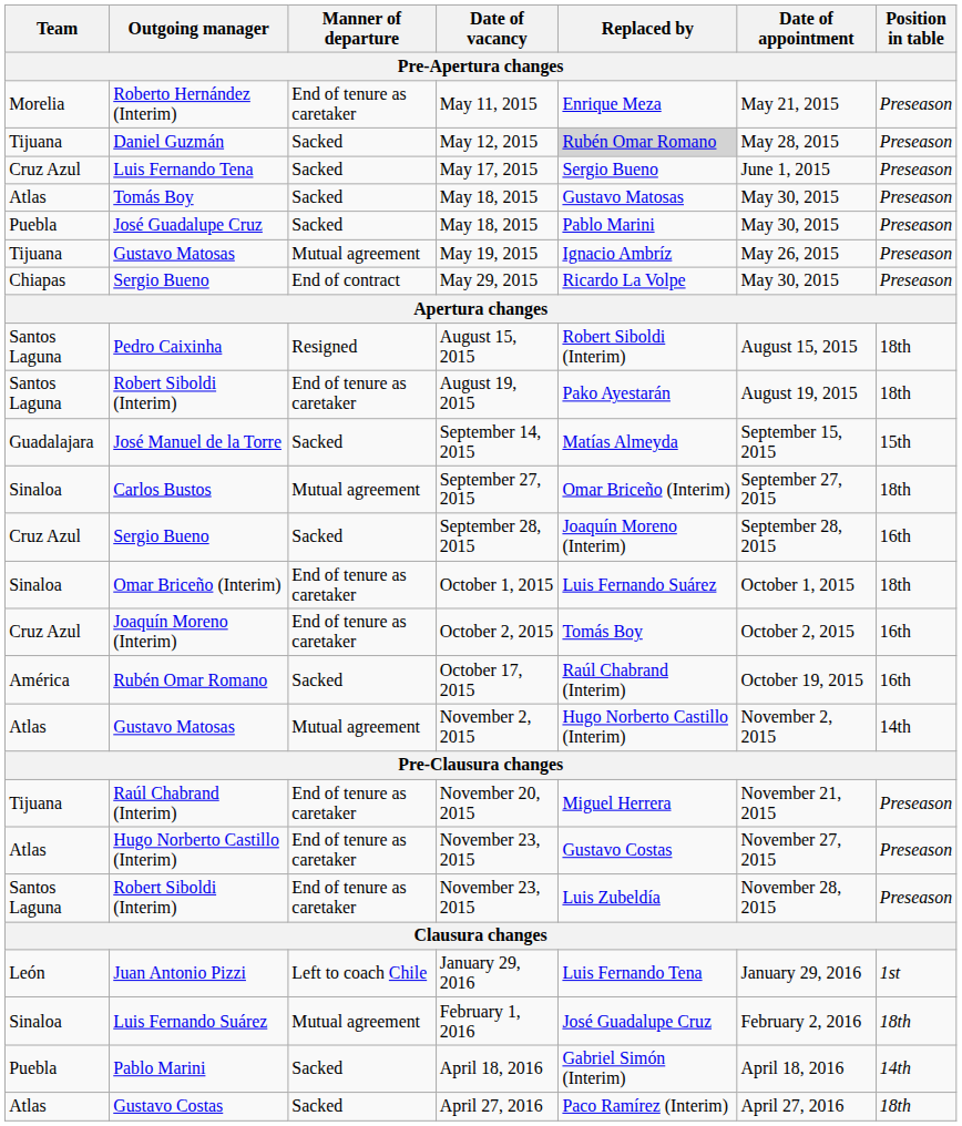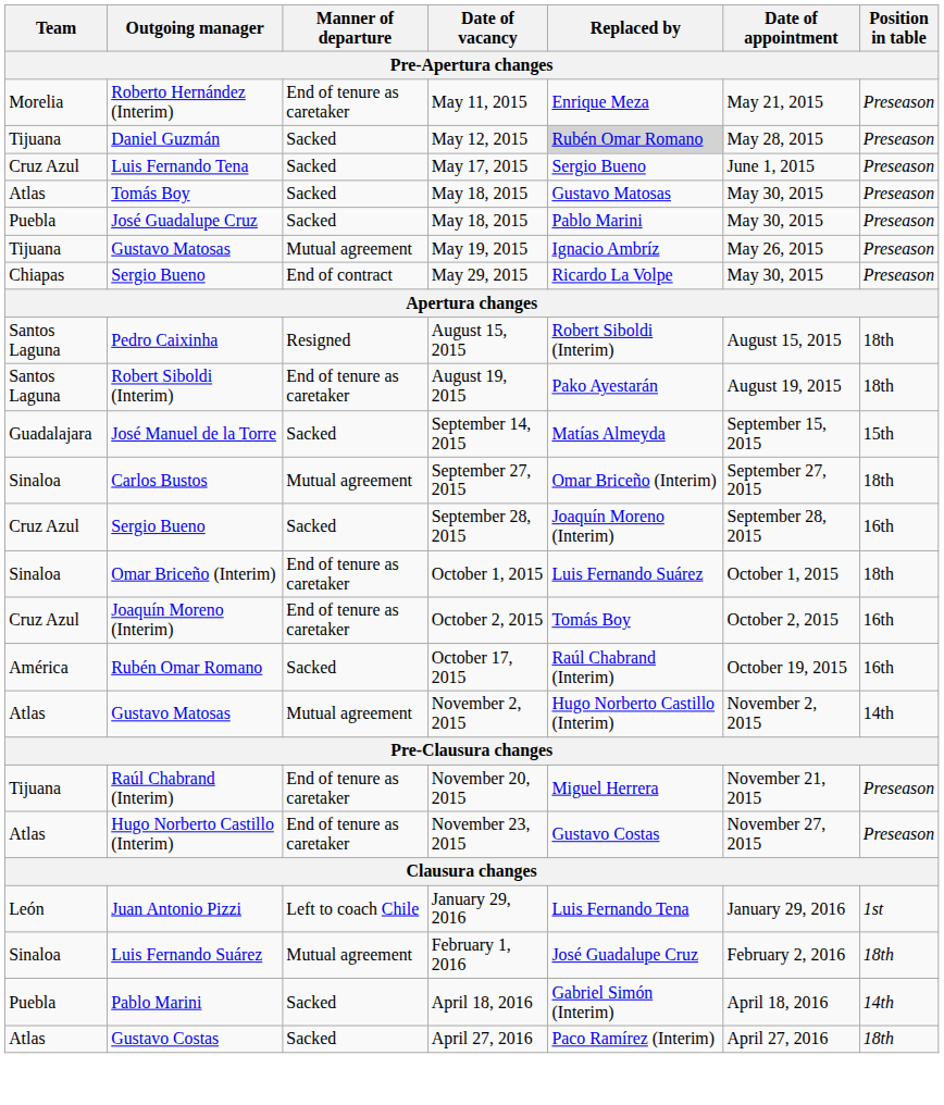 <table class="wikitable sortable">
 <tr>
 <th>Team</th>
 <th>Outgoing manager</th>
 <th>Manner of <br> departure</th>
 <th>Date of vacancy</th>
 <th>Replaced by</th>
 <th>Date of appointment</th>
 <th>Position <br> in table</th>
 </tr>
 <tr>
 <th colspan=7>Pre-Apertura changes</th>
 </tr>
 <tr>
 <td>Morelia</td>
 <td> <a href='#'>Roberto Hernández</a> (Interim)</td>
 <td>End of tenure as caretaker</td>
 <td>May 11, 2015</td>
 <td> <a href='#'>Enrique Meza</a></td>
 <td>May 21, 2015</td>
 <td><em>Preseason</em></td>
 </tr>
 <tr>
 <td>Tijuana</td>
 <td> <a href='#'>Daniel Guzmán</a></td>
 <td>Sacked</td>
 <td>May 12, 2015</td>
 <td style="background: lightgrey;"> <a href='#'>Rubén Omar Romano</a></td>
 <td>May 28, 2015</td>
 <td><em>Preseason</em></td>
 </tr>
 <tr>
 <td>Cruz Azul</td>
 <td> <a href='#'>Luis Fernando Tena</a></td>
 <td>Sacked</td>
 <td>May 17, 2015</td>
 <td> <a href='#'>Sergio Bueno</a></td>
 <td>June 1, 2015</td>
 <td><em>Preseason</em></td>
 </tr>
 <tr>
 <td>Atlas</td>
 <td> <a href='#'>Tomás Boy</a></td>
 <td>Sacked</td>
 <td>May 18, 2015</td>
 <td> <a href='#'>Gustavo Matosas</a></td>
 <td>May 30, 2015</td>
 <td><em>Preseason</em></td>
 </tr>
 <tr>
 <td>Puebla</td>
 <td> <a href='#'>José Guadalupe Cruz</a></td>
 <td>Sacked</td>
 <td>May 18, 2015</td>
 <td> <a href='#'>Pablo Marini</a></td>
 <td>May 30, 2015</td>
 <td><em>Preseason</em></td>
 </tr>
 <tr>
 <td>Tijuana</td>
 <td> <a href='#'>Gustavo Matosas</a></td>
 <td>Mutual agreement</td>
 <td>May 19, 2015</td>
 <td> <a href='#'>Ignacio Ambríz</a></td>
 <td>May 26, 2015</td>
 <td><em>Preseason</em></td>
 </tr>
 <tr>
 <td>Chiapas</td>
 <td> <a href='#'>Sergio Bueno</a></td>
 <td>End of contract</td>
 <td>May 29, 2015</td>
 <td> <a href='#'>Ricardo La Volpe</a></td>
 <td>May 30, 2015</td>
 <td><em>Preseason</em></td>
 </tr>
 <tr>
 <th colspan=7>Apertura changes</th>
 </tr>
 <tr>
 <td>Santos Laguna</td>
 <td> <a href='#'>Pedro Caixinha</a></td>
 <td>Resigned</td>
 <td>August 15, 2015</td>
 <td> <a href='#'>Robert Siboldi</a> (Interim)</td>
 <td>August 15, 2015</td>
 <td>18th</td>
 </tr>
 <tr>
 <td>Santos Laguna</td>
 <td> <a href='#'>Robert Siboldi</a> (Interim)</td>
 <td>End of tenure as caretaker</td>
 <td>August 19, 2015</td>
 <td> <a href='#'>Pako Ayestarán</a></td>
 <td>August 19, 2015</td>
 <td>18th</td>
 </tr>
 <tr>
 <td>Guadalajara</td>
 <td> <a href='#'>José Manuel de la Torre</a></td>
 <td>Sacked</td>
 <td>September 14, 2015</td>
 <td> <a href='#'>Matías Almeyda</a></td>
 <td>September 15, 2015</td>
 <td>15th</td>
 </tr>
 <tr>
 <td>Sinaloa</td>
 <td> <a href='#'>Carlos Bustos</a></td>
 <td>Mutual agreement</td>
 <td>September 27, 2015</td>
 <td> <a href='#'>Omar Briceño</a> (Interim)</td>
 <td>September 27, 2015</td>
 <td>18th</td>
 </tr>
 <tr>
 <td>Cruz Azul</td>
 <td> <a href='#'>Sergio Bueno</a></td>
 <td>Sacked</td>
 <td>September 28, 2015</td>
 <td> <a href='#'>Joaquín Moreno</a> (Interim)</td>
 <td>September 28, 2015</td>
 <td>16th</td>
 </tr>
 <tr>
 <td>Sinaloa</td>
 <td> <a href='#'>Omar Briceño</a> (Interim)</td>
 <td>End of tenure as caretaker</td>
 <td>October 1, 2015</td>
 <td> <a href='#'>Luis Fernando Suárez</a></td>
 <td>October 1, 2015</td>
 <td>18th</td>
 </tr>
 <tr>
 <td>Cruz Azul</td>
 <td> <a href='#'>Joaquín Moreno</a> (Interim)</td>
 <td>End of tenure as caretaker</td>
 <td>October 2, 2015</td>
 <td> <a href='#'>Tomás Boy</a></td>
 <td>October 2, 2015</td>
 <td>16th</td>
 </tr>
 <tr>
 <td>América</td>
 <td> <a href='#'>Rubén Omar Romano</a></td>
 <td>Sacked</td>
 <td>October 17, 2015</td>
 <td> <a href='#'>Raúl Chabrand</a> (Interim)</td>
 <td>October 19, 2015</td>
 <td>16th</td>
 </tr>
 <tr>
 <td>Atlas</td>
 <td> <a href='#'>Gustavo Matosas</a></td>
 <td>Mutual agreement</td>
 <td>November 2, 2015</td>
 <td> <a href='#'>Hugo Norberto Castillo</a> (Interim)</td>
 <td>November 2, 2015</td>
 <td>14th</td>
 </tr>
 <tr>
 <th colspan=7>Pre-Clausura changes</th>
 </tr>
 <tr>
 <td>Tijuana</td>
 <td> <a href='#'>Raúl Chabrand</a> (Interim)</td>
 <td>End of tenure as caretaker</td>
 <td>November 20, 2015</td>
 <td> <a href='#'>Miguel Herrera</a></td>
 <td>November 21, 2015</td>
 <td><em>Preseason</em></td>
 </tr>
 <tr>
 <td>Atlas</td>
 <td> <a href='#'>Hugo Norberto Castillo</a> (Interim)</td>
 <td>End of tenure as caretaker</td>
 <td>November 23, 2015</td>
 <td> <a href='#'>Gustavo Costas</a></td>
 <td>November 27, 2015</td>
 <td><em>Preseason</em></td>
 </tr>
 <tr>
-<td>Santos Laguna</td>
-<td> <a href='#'>Robert Siboldi</a> (Interim)</td>
-<td>End of tenure as caretaker</td>
-<td>November 23, 2015</td>
-<td> <a href='#'>Luis Zubeldía</a></td>
-<td>November 28, 2015</td>
-<td><em>Preseason</em></td>
-</tr>
-<tr>
 <th colspan=7>Clausura changes</th>
 </tr>
 <tr>
 <td>León</td>
 <td> <a href='#'>Juan Antonio Pizzi</a></td>
 <td>Left to coach <a href='#'>Chile</a></td>
 <td>January 29, 2016</td>
 <td> <a href='#'>Luis Fernando Tena</a></td>
 <td>January 29, 2016</td>
 <td><em>1st</em></td>
 </tr>
 <tr>
 <td>Sinaloa</td>
 <td> <a href='#'>Luis Fernando Suárez</a></td>
 <td>Mutual agreement</td>
 <td>February 1, 2016</td>
 <td> <a href='#'>José Guadalupe Cruz</a></td>
 <td>February 2, 2016</td>
 <td><em>18th</em></td>
 </tr>
 <tr>
 <td>Puebla</td>
 <td> <a href='#'>Pablo Marini</a></td>
 <td>Sacked</td>
 <td>April 18, 2016</td>
 <td> <a href='#'>Gabriel Simón</a> (Interim)</td>
 <td>April 18, 2016</td>
 <td><em>14th</em></td>
 </tr>
 <tr>
 <td>Atlas</td>
 <td> <a href='#'>Gustavo Costas</a></td>
 <td>Sacked</td>
 <td>April 27, 2016</td>
 <td> <a href='#'>Paco Ramírez</a> (Interim)</td>
 <td>April 27, 2016</td>
 <td><em>18th</em></td>
 </tr>
 </table>
